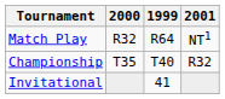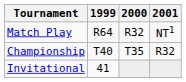 <table class="wikitable" style="text-align:center;">
 <tr>
 <th>Tournament</th>
+<th>1999</th>
 <th>2000</th>
-<th>1999</th>
 <th>2001</th>
 </tr>
 <tr>
 <td align="left"><a href='#'>Match Play</a></td>
+<td>R64</td>
 <td>R32</td>
-<td>R64</td>
 <td>NT<sup>1</sup></td>
 </tr>
 <tr>
 <td align="left"><a href='#'>Championship</a></td>
+<td>T40</td>
 <td>T35</td>
-<td>T40</td>
 <td>R32</td>
 </tr>
 <tr>
 <td align="left"><a href='#'>Invitational</a></td>
+<td>41</td>
 <td style="background:#eeeeee;"></td>
-<td>41</td>
 <td style="background:#eeeeee;"></td>
 </tr>
 </table>
